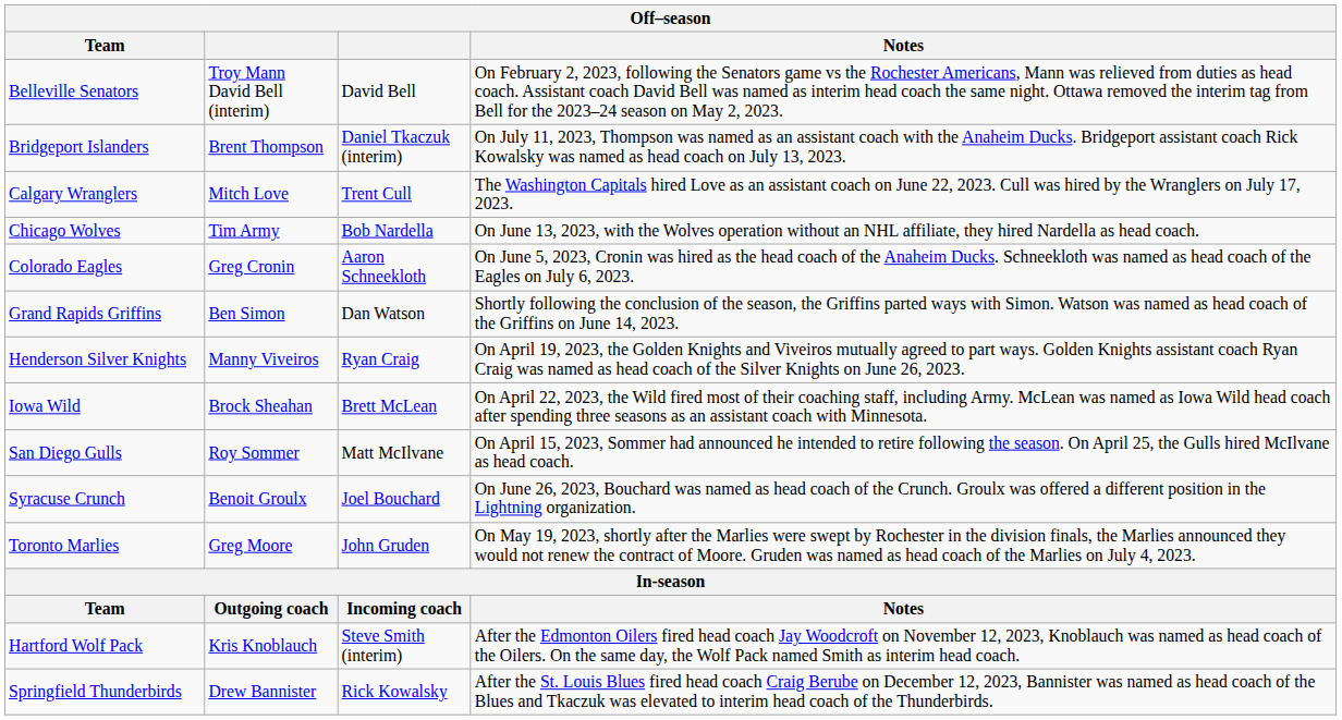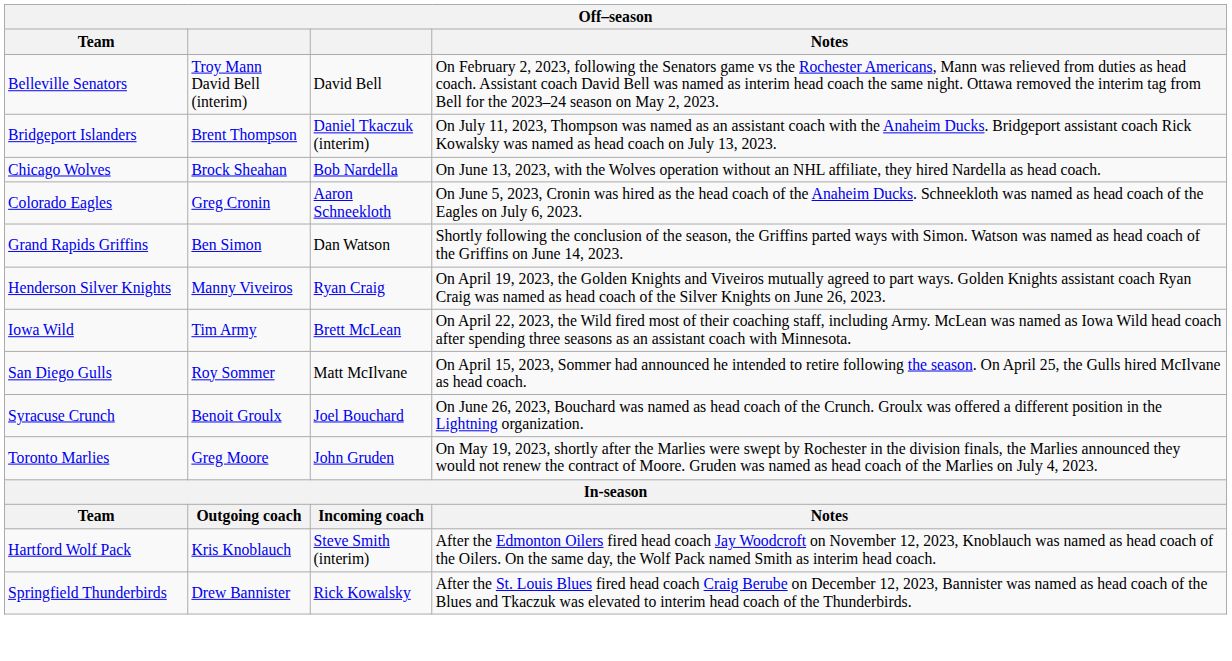 <table class="wikitable">
 <tr>
 <th colspan="4">Off–season</th>
 </tr>
 <tr>
 <th>Team</th>
 <th></th>
 <th></th>
 <th>Notes</th>
 </tr>
 <tr>
 <td><a href='#'>Belleville Senators</a></td>
 <td><a href='#'>Troy Mann</a><br>David Bell (interim)</td>
 <td>David Bell</td>
 <td>On February 2, 2023, following the Senators game vs the <a href='#'>Rochester Americans</a>, Mann was relieved from duties as head coach. Assistant coach David Bell was named as interim head coach the same night. Ottawa removed the interim tag from Bell for the 2023–24 season on May 2, 2023.</td>
 </tr>
 <tr>
 <td><a href='#'>Bridgeport Islanders</a></td>
 <td><a href='#'>Brent Thompson</a></td>
 <td><a href='#'>Daniel Tkaczuk</a> (interim)</td>
 <td>On July 11, 2023, Thompson was named as an assistant coach with the <a href='#'>Anaheim Ducks</a>. Bridgeport assistant coach Rick Kowalsky was named as head coach on July 13, 2023.</td>
 </tr>
 <tr>
-<td><a href='#'>Calgary Wranglers</a></td>
-<td><a href='#'>Mitch Love</a></td>
-<td><a href='#'>Trent Cull</a></td>
-<td>The <a href='#'>Washington Capitals</a> hired Love as an assistant coach on June 22, 2023. Cull was hired by the Wranglers on July 17, 2023.</td>
-</tr>
-<tr>
 <td><a href='#'>Chicago Wolves</a></td>
-<td><a href='#'>Tim Army</a></td>
+<td><a href='#'>Brock Sheahan</a></td>
 <td><a href='#'>Bob Nardella</a></td>
 <td>On June 13, 2023, with the Wolves operation without an NHL affiliate, they hired Nardella as head coach.</td>
 </tr>
 <tr>
 <td><a href='#'>Colorado Eagles</a></td>
 <td><a href='#'>Greg Cronin</a></td>
 <td><a href='#'>Aaron Schneekloth</a></td>
 <td>On June 5, 2023, Cronin was hired as the head coach of the <a href='#'>Anaheim Ducks</a>. Schneekloth was named as head coach of the Eagles on July 6, 2023.</td>
 </tr>
 <tr>
 <td><a href='#'>Grand Rapids Griffins</a></td>
 <td><a href='#'>Ben Simon</a></td>
 <td>Dan Watson</td>
 <td>Shortly following the conclusion of the season, the Griffins parted ways with Simon. Watson was named as head coach of the Griffins on June 14, 2023.</td>
 </tr>
 <tr>
 <td><a href='#'>Henderson Silver Knights</a></td>
 <td><a href='#'>Manny Viveiros</a></td>
 <td><a href='#'>Ryan Craig</a></td>
 <td>On April 19, 2023, the Golden Knights and Viveiros mutually agreed to part ways. Golden Knights assistant coach Ryan Craig was named as head coach of the Silver Knights on June 26, 2023.</td>
 </tr>
 <tr>
 <td><a href='#'>Iowa Wild</a></td>
-<td><a href='#'>Brock Sheahan</a></td>
+<td><a href='#'>Tim Army</a></td>
 <td><a href='#'>Brett McLean</a></td>
 <td>On April 22, 2023, the Wild fired most of their coaching staff, including Army. McLean was named as Iowa Wild head coach after spending three seasons as an assistant coach with Minnesota.</td>
 </tr>
 <tr>
 <td><a href='#'>San Diego Gulls</a></td>
 <td><a href='#'>Roy Sommer</a></td>
 <td>Matt McIlvane</td>
 <td>On April 15, 2023, Sommer had announced he intended to retire following <a href='#'>the season</a>. On April 25, the Gulls hired McIlvane as head coach.</td>
 </tr>
 <tr>
 <td><a href='#'>Syracuse Crunch</a></td>
 <td><a href='#'>Benoit Groulx</a></td>
 <td><a href='#'>Joel Bouchard</a></td>
 <td>On June 26, 2023, Bouchard was named as head coach of the Crunch. Groulx was offered a different position in the <a href='#'>Lightning</a> organization.</td>
 </tr>
 <tr>
 <td><a href='#'>Toronto Marlies</a></td>
 <td><a href='#'>Greg Moore</a></td>
 <td><a href='#'>John Gruden</a></td>
 <td>On May 19, 2023, shortly after the Marlies were swept by Rochester in the division finals, the Marlies announced they would not renew the contract of Moore. Gruden was named as head coach of the Marlies on July 4, 2023.</td>
 </tr>
 <tr>
 <th colspan="4">In-season</th>
 </tr>
 <tr>
 <th style="width:15%;">Team</th>
 <th style="width:10%;">Outgoing coach</th>
 <th style="width:10%;">Incoming coach</th>
 <th>Notes</th>
 </tr>
 <tr>
 <td><a href='#'>Hartford Wolf Pack</a></td>
 <td><a href='#'>Kris Knoblauch</a></td>
 <td><a href='#'>Steve Smith</a> (interim)</td>
 <td>After the <a href='#'>Edmonton Oilers</a> fired head coach <a href='#'>Jay Woodcroft</a> on November 12, 2023, Knoblauch was named as head coach of the Oilers. On the same day, the Wolf Pack named Smith as interim head coach.</td>
 </tr>
 <tr>
 <td><a href='#'>Springfield Thunderbirds</a></td>
 <td><a href='#'>Drew Bannister</a></td>
 <td><a href='#'>Rick Kowalsky</a></td>
 <td>After the <a href='#'>St. Louis Blues</a> fired head coach <a href='#'>Craig Berube</a> on December 12, 2023, Bannister was named as head coach of the Blues and Tkaczuk was elevated to interim head coach of the Thunderbirds.</td>
 </tr>
 </table>
